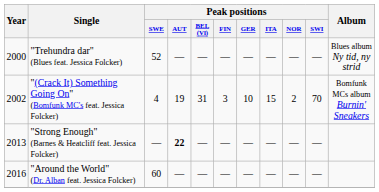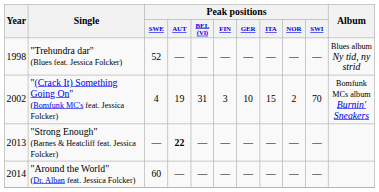 <table class="wikitable">
 <tr>
 <th align="center" rowspan="2" width="10">Year</th>
 <th align="center" rowspan="2" width="200">Single</th>
 <th align="center" colspan="8" width="20">Peak positions</th>
 <th align="center" rowspan="2" width="70">Album</th>
 </tr>
 <tr>
 <th scope="col" style="width:3em;font-size:70%;"><a href='#'>SWE</a><br></th>
 <th scope="col" style="width:3em;font-size:70%;"><a href='#'>AUT</a><br></th>
 <th scope="col" style="width:3em;font-size:70%;"><a href='#'>BEL <br>(Vl)</a><br></th>
 <th scope="col" style="width:3em;font-size:70%;"><a href='#'>FIN</a><br></th>
 <th scope="col" style="width:3em;font-size:70%;"><a href='#'>GER</a><br></th>
 <th scope="col" style="width:3em;font-size:70%;"><a href='#'>ITA</a><br></th>
 <th scope="col" style="width:3em;font-size:70%;"><a href='#'>NOR</a><br></th>
 <th scope="col" style="width:3em;font-size:70%;"><a href='#'>SWI</a><br></th>
 </tr>
 <tr>
-<td style="text-align:center;" rowspan=1>2000</td>
+<td style="text-align:center;" rowspan=1>1998</td>
 <td>"Trehundra dar"<br><small>(Blues feat. Jessica Folcker)</small></td>
 <td style="text-align:center;">52</td>
 <td style="text-align:center;">—</td>
 <td style="text-align:center;">—</td>
 <td style="text-align:center;">—</td>
 <td style="text-align:center;">—</td>
 <td style="text-align:center;">—</td>
 <td style="text-align:center;">—</td>
 <td style="text-align:center;">—</td>
 <td style="text-align:center;" rowspan=1><small>Blues album</small><br><em>Ny tid, ny strid</em></td>
 </tr>
 <tr>
 <td style="text-align:center;" rowspan=1>2002</td>
 <td>"<a href='#'>(Crack It) Something Going On</a>"<br><small>(<a href='#'>Bomfunk MC's</a> feat. Jessica Folcker)</small></td>
 <td style="text-align:center;">4</td>
 <td style="text-align:center;">19</td>
 <td style="text-align:center;">31</td>
 <td style="text-align:center;">3</td>
 <td style="text-align:center;">10</td>
 <td style="text-align:center;">15</td>
 <td style="text-align:center;">2</td>
 <td style="text-align:center;">70</td>
 <td style="text-align:center;"><small>Bomfunk MCs album</small><br><em><a href='#'>Burnin' Sneakers</a></em></td>
 </tr>
 <tr>
 <td style="text-align:center;" rowspan=1>2013</td>
 <td>"Strong Enough"<br><small>(Barnes & Heatcliff feat. Jessica Folcker)</small></td>
 <td style="text-align:center;">—</td>
 <td style="text-align:center;"><strong>22</strong></td>
 <td style="text-align:center;">—</td>
 <td style="text-align:center;">—</td>
 <td style="text-align:center;">—</td>
 <td style="text-align:center;">—</td>
 <td style="text-align:center;">—</td>
 <td style="text-align:center;">—</td>
 <td style="text-align:center;" rowspan=1></td>
 </tr>
 <tr>
-<td style="text-align:center;" rowspan=1>2016</td>
+<td style="text-align:center;" rowspan=1>2014</td>
 <td>"Around the World"<br><small>(<a href='#'>Dr. Alban</a> feat. Jessica Folcker)</small></td>
 <td style="text-align:center;">60</td>
 <td style="text-align:center;">—</td>
 <td style="text-align:center;">—</td>
 <td style="text-align:center;">—</td>
 <td style="text-align:center;">—</td>
 <td style="text-align:center;">—</td>
 <td style="text-align:center;">—</td>
 <td style="text-align:center;">—</td>
 <td style="text-align:center;" rowspan=1></td>
 </tr>
 <tr>
 </tr>
 </table>
